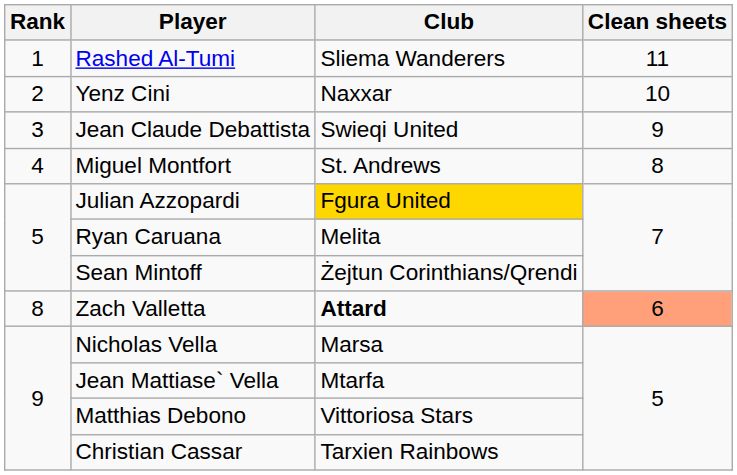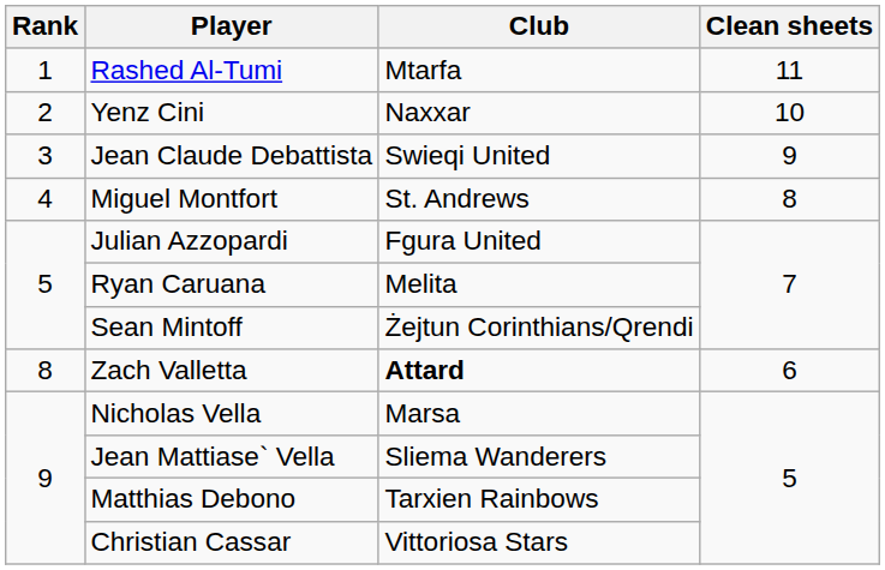 <table class="wikitable">
 <tr>
 <th>Rank</th>
 <th>Player</th>
 <th>Club</th>
 <th>Clean sheets</th>
 </tr>
 <tr>
 <td align="center" rowspan="1">1</td>
 <td> <a href='#'>Rashed Al-Tumi</a></td>
-<td>Sliema Wanderers</td>
+<td>Mtarfa</td>
 <td align="center" rowspan="1">11</td>
 </tr>
 <tr>
 <td align="center" rowspan="1">2</td>
 <td> Yenz Cini</td>
 <td>Naxxar</td>
 <td align="center" rowspan="1">10</td>
 </tr>
 <tr>
 <td align="center" rowspan="1">3</td>
 <td> Jean Claude Debattista</td>
 <td>Swieqi United</td>
 <td align="center" rowspan="1">9</td>
 </tr>
 <tr>
 <td align="center" rowspan="1">4</td>
 <td> Miguel Montfort</td>
 <td>St. Andrews</td>
 <td align="center" rowspan="1">8</td>
 </tr>
 <tr>
 <td align="center" rowspan="3">5</td>
 <td> Julian Azzopardi</td>
-<td style="background: gold;">Fgura United</td>
+<td>Fgura United</td>
 <td align="center" rowspan="3">7</td>
 </tr>
 <tr>
 <td> Ryan Caruana</td>
 <td>Melita</td>
 </tr>
 <tr>
 <td> Sean Mintoff</td>
 <td>Żejtun Corinthians/Qrendi</td>
 </tr>
 <tr>
 <td align="center" rowspan="1">8</td>
 <td> Zach Valletta</td>
 <td><strong>Attard</strong></td>
-<td align="center" rowspan="1" style="background: lightsalmon;">6</td>
+<td align="center" rowspan="1">6</td>
 </tr>
 <tr>
 <td align="center" rowspan="4">9</td>
 <td> Nicholas Vella</td>
 <td>Marsa</td>
 <td align="center" rowspan="4">5</td>
 </tr>
 <tr>
 <td> Jean Mattiase` Vella</td>
-<td>Mtarfa</td>
+<td>Sliema Wanderers</td>
 </tr>
 <tr>
 <td> Matthias Debono</td>
-<td>Vittoriosa Stars</td>
+<td>Tarxien Rainbows</td>
 </tr>
 <tr>
 <td> Christian Cassar</td>
-<td>Tarxien Rainbows</td>
+<td>Vittoriosa Stars</td>
 </tr>
 </table>
